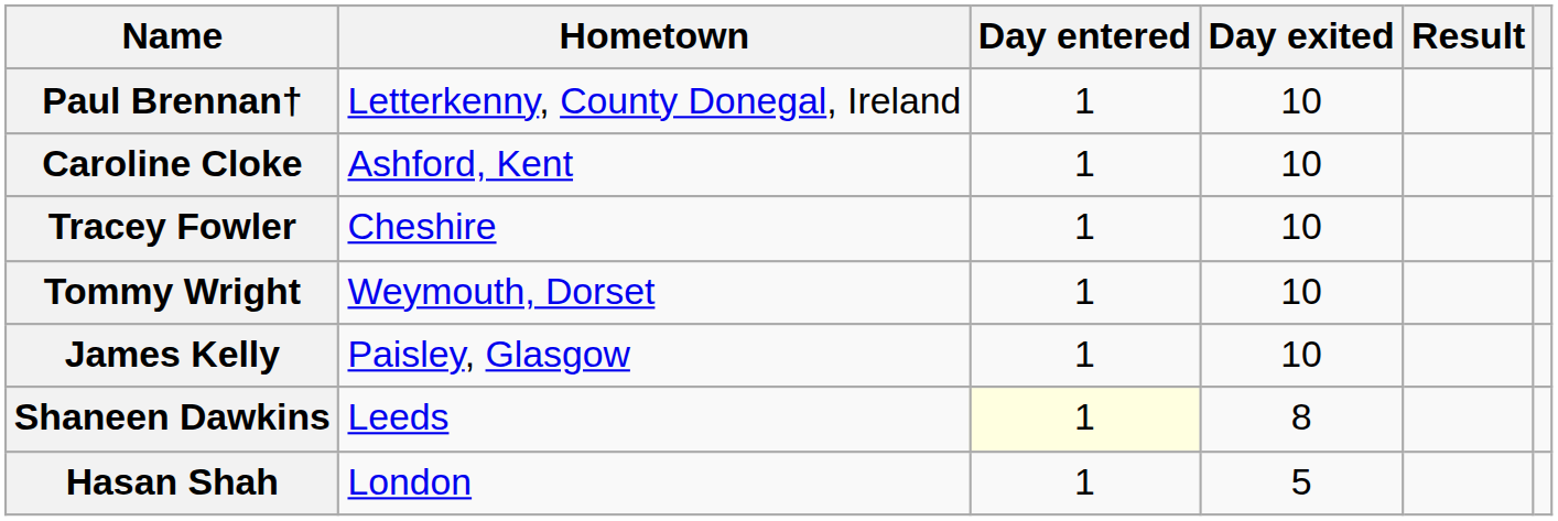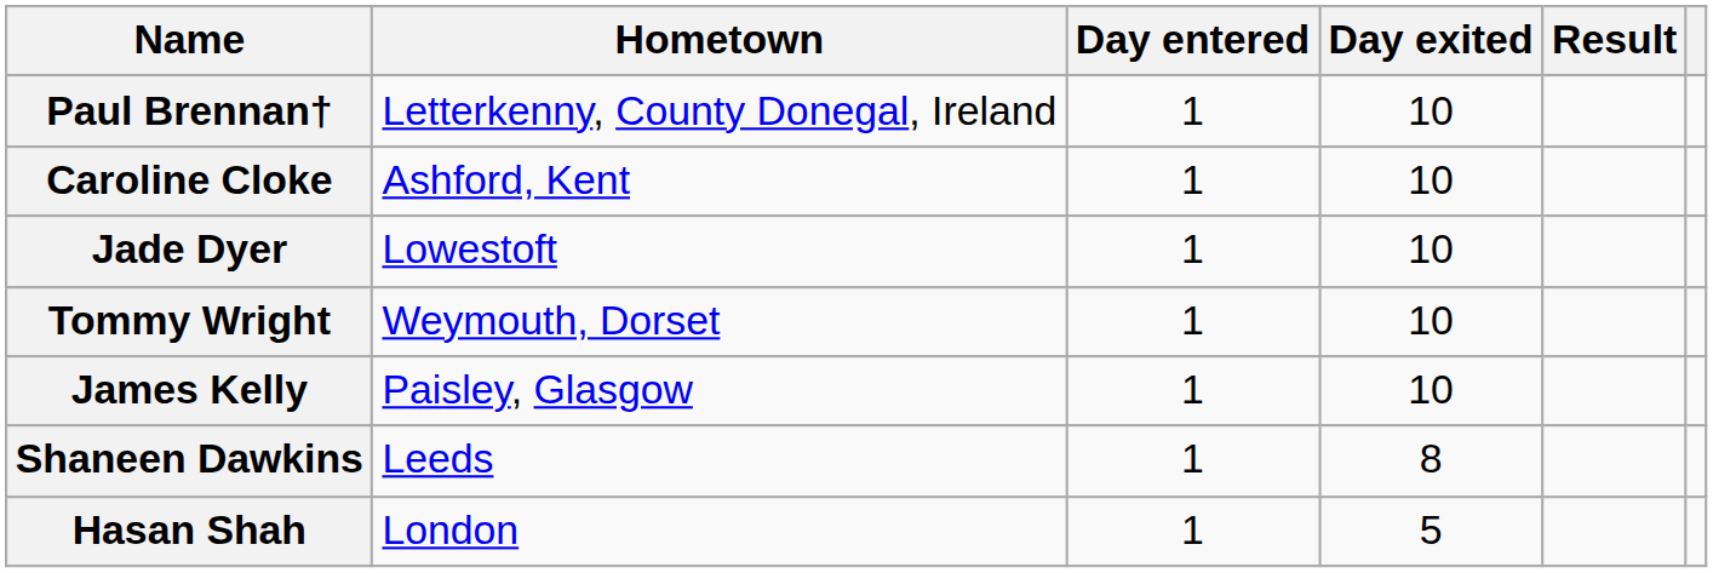 <table class="wikitable sortable" style="text-align:left; line-height:20px; width:auto;">
 <tr>
 <th scope="col">Name</th>
 <th scope="col">Hometown</th>
 <th scope="col">Day entered</th>
 <th scope="col">Day exited</th>
 <th scope="col">Result</th>
 <th scope="col"></th>
 </tr>
 <tr>
 <th scope="row">Paul Brennan†</th>
 <td><a href='#'>Letterkenny</a>, <a href='#'>County Donegal</a>, Ireland</td>
 <td align="center">1</td>
 <td align="center">10</td>
 <td></td>
 <td></td>
 </tr>
 <tr>
 <th scope="row">Caroline Cloke</th>
 <td><a href='#'>Ashford, Kent</a></td>
 <td align="center">1</td>
 <td align="center">10</td>
 <td></td>
 <td></td>
 </tr>
 <tr>
-<th scope="row">Tracey Fowler</th>
-<td><a href='#'>Cheshire</a></td>
+<th scope="row">Jade Dyer</th>
+<td><a href='#'>Lowestoft</a></td>
 <td align="center">1</td>
 <td align="center">10</td>
 <td></td>
 <td></td>
 </tr>
 <tr>
 <th scope="row">Tommy Wright</th>
 <td><a href='#'>Weymouth, Dorset</a></td>
 <td align="center">1</td>
 <td align="center">10</td>
 <td></td>
 <td></td>
 </tr>
 <tr>
 <th scope="row">James Kelly</th>
 <td><a href='#'>Paisley</a>, <a href='#'>Glasgow</a></td>
 <td align="center">1</td>
 <td align="center">10</td>
 <td></td>
 <td></td>
 </tr>
 <tr>
 <th scope="row">Shaneen Dawkins</th>
 <td><a href='#'>Leeds</a></td>
-<td align="center" style="background: lightyellow;">1</td>
+<td align="center">1</td>
 <td align="center">8</td>
 <td></td>
 <td></td>
 </tr>
 <tr>
 <th scope="row">Hasan Shah</th>
 <td><a href='#'>London</a></td>
 <td align="center">1</td>
 <td align="center">5</td>
 <td></td>
 <td></td>
 </tr>
 </table>
